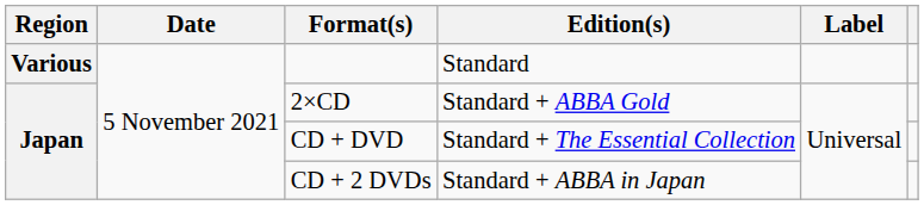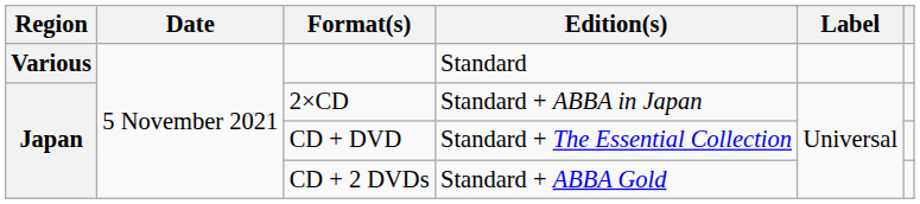 <table class="wikitable plainrowheaders">
 <tr>
 <th scope="col">Region</th>
 <th scope="col">Date</th>
 <th scope="col">Format(s)</th>
 <th scope="col">Edition(s)</th>
 <th scope="col">Label</th>
 <th scope="col"></th>
 </tr>
 <tr>
 <th scope="row">Various</th>
 <td rowspan="4">5 November 2021</td>
 <td></td>
 <td>Standard</td>
 <td></td>
 <td></td>
 </tr>
 <tr>
 <th scope="row" rowspan="3">Japan</th>
 <td>2×CD</td>
-<td>Standard + <em><a href='#'>ABBA Gold</a></em></td>
+<td>Standard + <em>ABBA in Japan</em></td>
 <td rowspan="3">Universal</td>
 <td></td>
 </tr>
 <tr>
 <td>CD + DVD</td>
 <td>Standard + <em><a href='#'>The Essential Collection</a></em></td>
 <td></td>
 </tr>
 <tr>
 <td>CD + 2 DVDs</td>
-<td>Standard + <em>ABBA in Japan</em></td>
+<td>Standard + <em><a href='#'>ABBA Gold</a></em></td>
 <td></td>
 </tr>
 </table>
